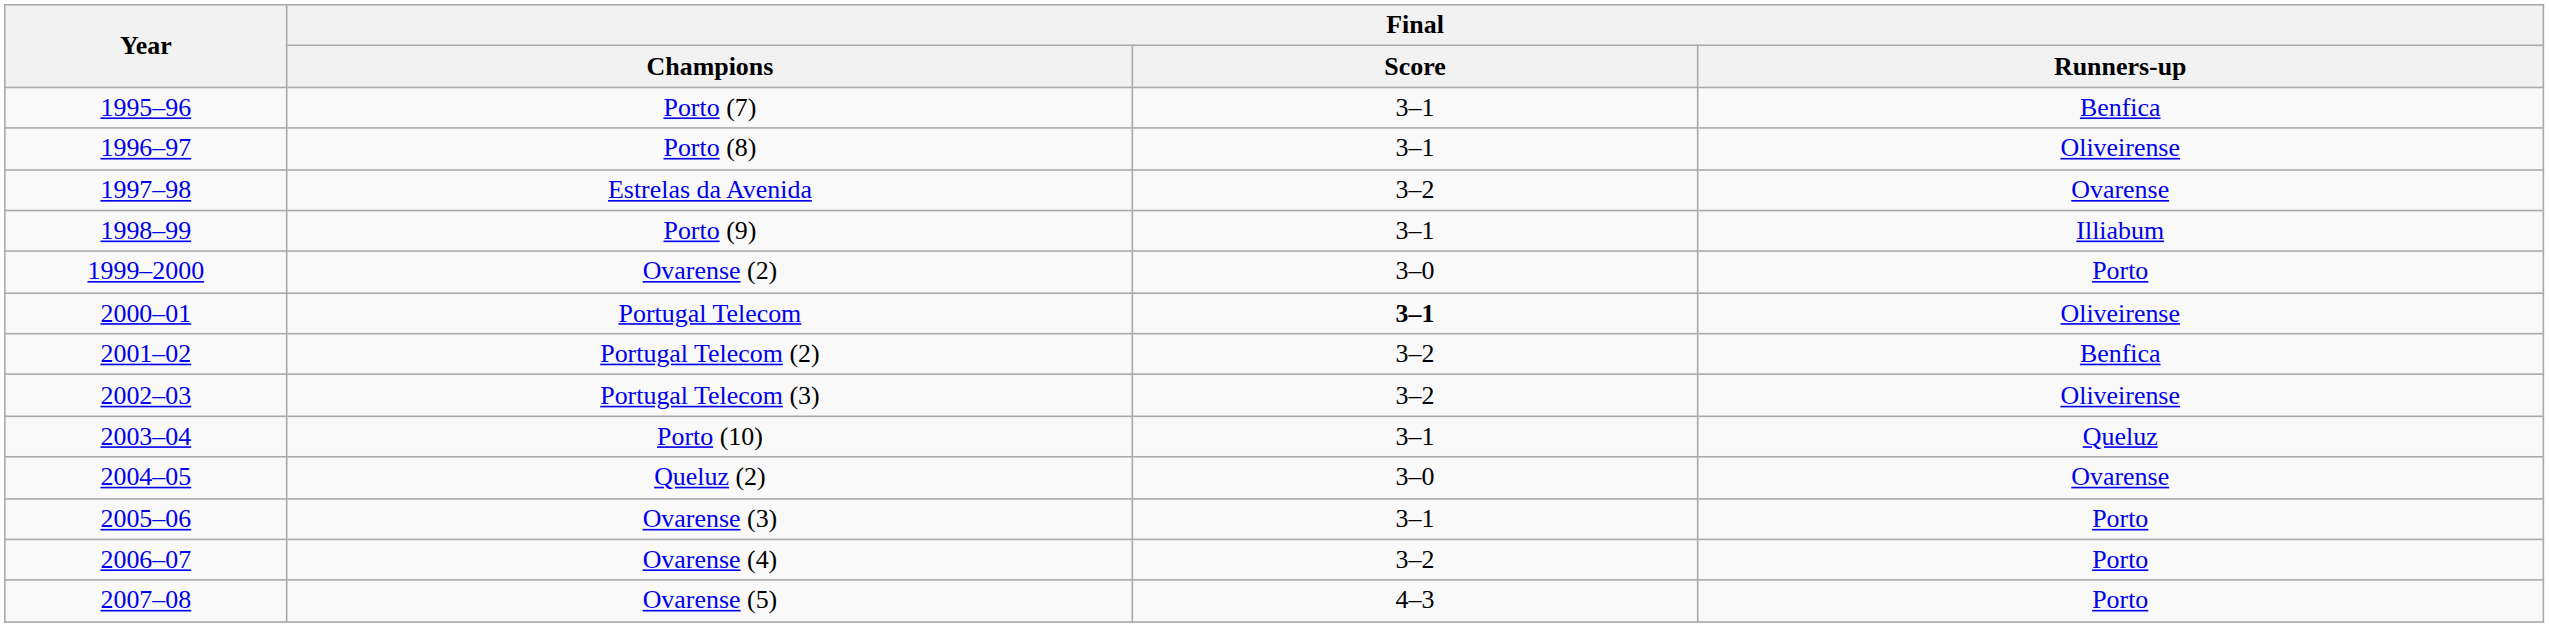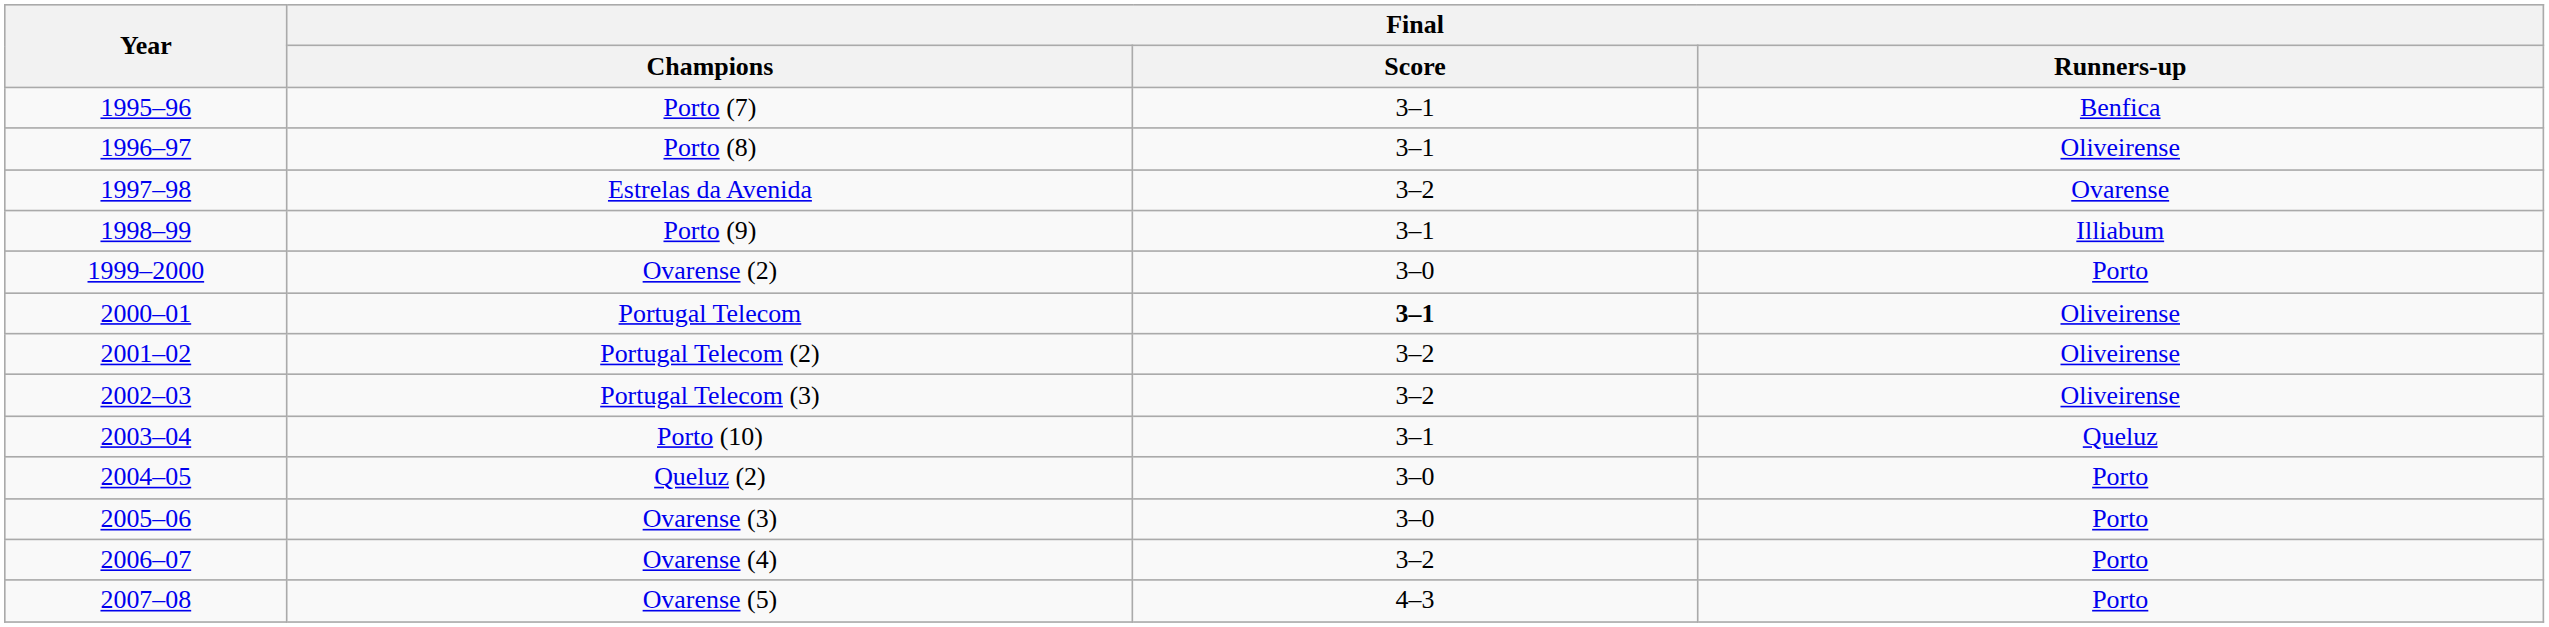 <table class="wikitable" style="text-align:center">
 <tr>
 <th rowspan=2 width=5%>Year</th>
 <th colspan=3>Final</th>
 </tr>
 <tr>
 <th width=15%>Champions</th>
 <th width=10%>Score</th>
 <th width=15%>Runners-up</th>
 </tr>
 <tr>
 <td><a href='#'>1995–96</a></td>
 <td><a href='#'>Porto</a> (7)</td>
 <td>3–1</td>
 <td><a href='#'>Benfica</a></td>
 </tr>
 <tr>
 <td><a href='#'>1996–97</a></td>
 <td><a href='#'>Porto</a> (8)</td>
 <td>3–1</td>
 <td><a href='#'>Oliveirense</a></td>
 </tr>
 <tr>
 <td><a href='#'>1997–98</a></td>
 <td><a href='#'>Estrelas da Avenida</a></td>
 <td>3–2</td>
 <td><a href='#'>Ovarense</a></td>
 </tr>
 <tr>
 <td><a href='#'>1998–99</a></td>
 <td><a href='#'>Porto</a> (9)</td>
 <td>3–1</td>
 <td><a href='#'>Illiabum</a></td>
 </tr>
 <tr>
 <td><a href='#'>1999–2000</a></td>
 <td><a href='#'>Ovarense</a> (2)</td>
 <td>3–0</td>
 <td><a href='#'>Porto</a></td>
 </tr>
 <tr>
 <td><a href='#'>2000–01</a></td>
 <td><a href='#'>Portugal Telecom</a></td>
 <td><strong>3–1</strong></td>
 <td><a href='#'>Oliveirense</a></td>
 </tr>
 <tr>
 <td><a href='#'>2001–02</a></td>
 <td><a href='#'>Portugal Telecom</a> (2)</td>
 <td>3–2</td>
-<td><a href='#'>Benfica</a></td>
+<td><a href='#'>Oliveirense</a></td>
 </tr>
 <tr>
 <td><a href='#'>2002–03</a></td>
 <td><a href='#'>Portugal Telecom</a> (3)</td>
 <td>3–2</td>
 <td><a href='#'>Oliveirense</a></td>
 </tr>
 <tr>
 <td><a href='#'>2003–04</a></td>
 <td><a href='#'>Porto</a> (10)</td>
 <td>3–1</td>
 <td><a href='#'>Queluz</a></td>
 </tr>
 <tr>
 <td><a href='#'>2004–05</a></td>
 <td><a href='#'>Queluz</a> (2)</td>
 <td>3–0</td>
-<td><a href='#'>Ovarense</a></td>
+<td><a href='#'>Porto</a></td>
 </tr>
 <tr>
 <td><a href='#'>2005–06</a></td>
 <td><a href='#'>Ovarense</a> (3)</td>
-<td>3–1</td>
+<td>3–0</td>
 <td><a href='#'>Porto</a></td>
 </tr>
 <tr>
 <td><a href='#'>2006–07</a></td>
 <td><a href='#'>Ovarense</a> (4)</td>
 <td>3–2</td>
 <td><a href='#'>Porto</a></td>
 </tr>
 <tr>
 <td><a href='#'>2007–08</a></td>
 <td><a href='#'>Ovarense</a> (5)</td>
 <td>4–3</td>
 <td><a href='#'>Porto</a></td>
 </tr>
 </table>
